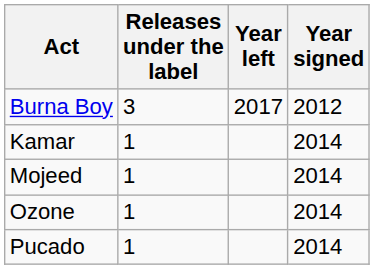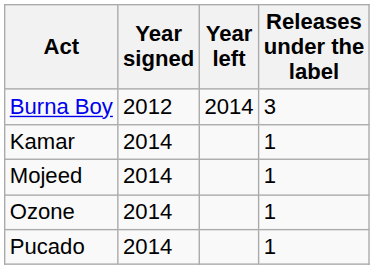 <table class="wikitable">
 <tr>
 <th>Act</th>
+<th>Year<br> signed</th>
+<th>Year<br> left</th>
 <th>Releases<br> under the<br> label</th>
-<th>Year<br> left</th>
-<th>Year<br> signed</th>
 </tr>
 <tr>
 <td><a href='#'>Burna Boy</a></td>
+<td>2012</td>
+<td>2014</td>
 <td rowspan="1">3</td>
-<td>2017</td>
-<td>2012</td>
 </tr>
 <tr>
 <td>Kamar</td>
+<td>2014</td>
+<td></td>
 <td>1</td>
-<td></td>
-<td>2014</td>
 </tr>
 <tr>
 <td>Mojeed</td>
+<td>2014</td>
+<td></td>
 <td>1</td>
-<td></td>
-<td>2014</td>
 </tr>
 <tr>
 <td>Ozone</td>
+<td>2014</td>
+<td></td>
 <td>1</td>
-<td></td>
-<td>2014</td>
 </tr>
 <tr>
 <td>Pucado</td>
+<td>2014</td>
+<td></td>
 <td>1</td>
-<td></td>
-<td>2014</td>
 </tr>
 </table>
